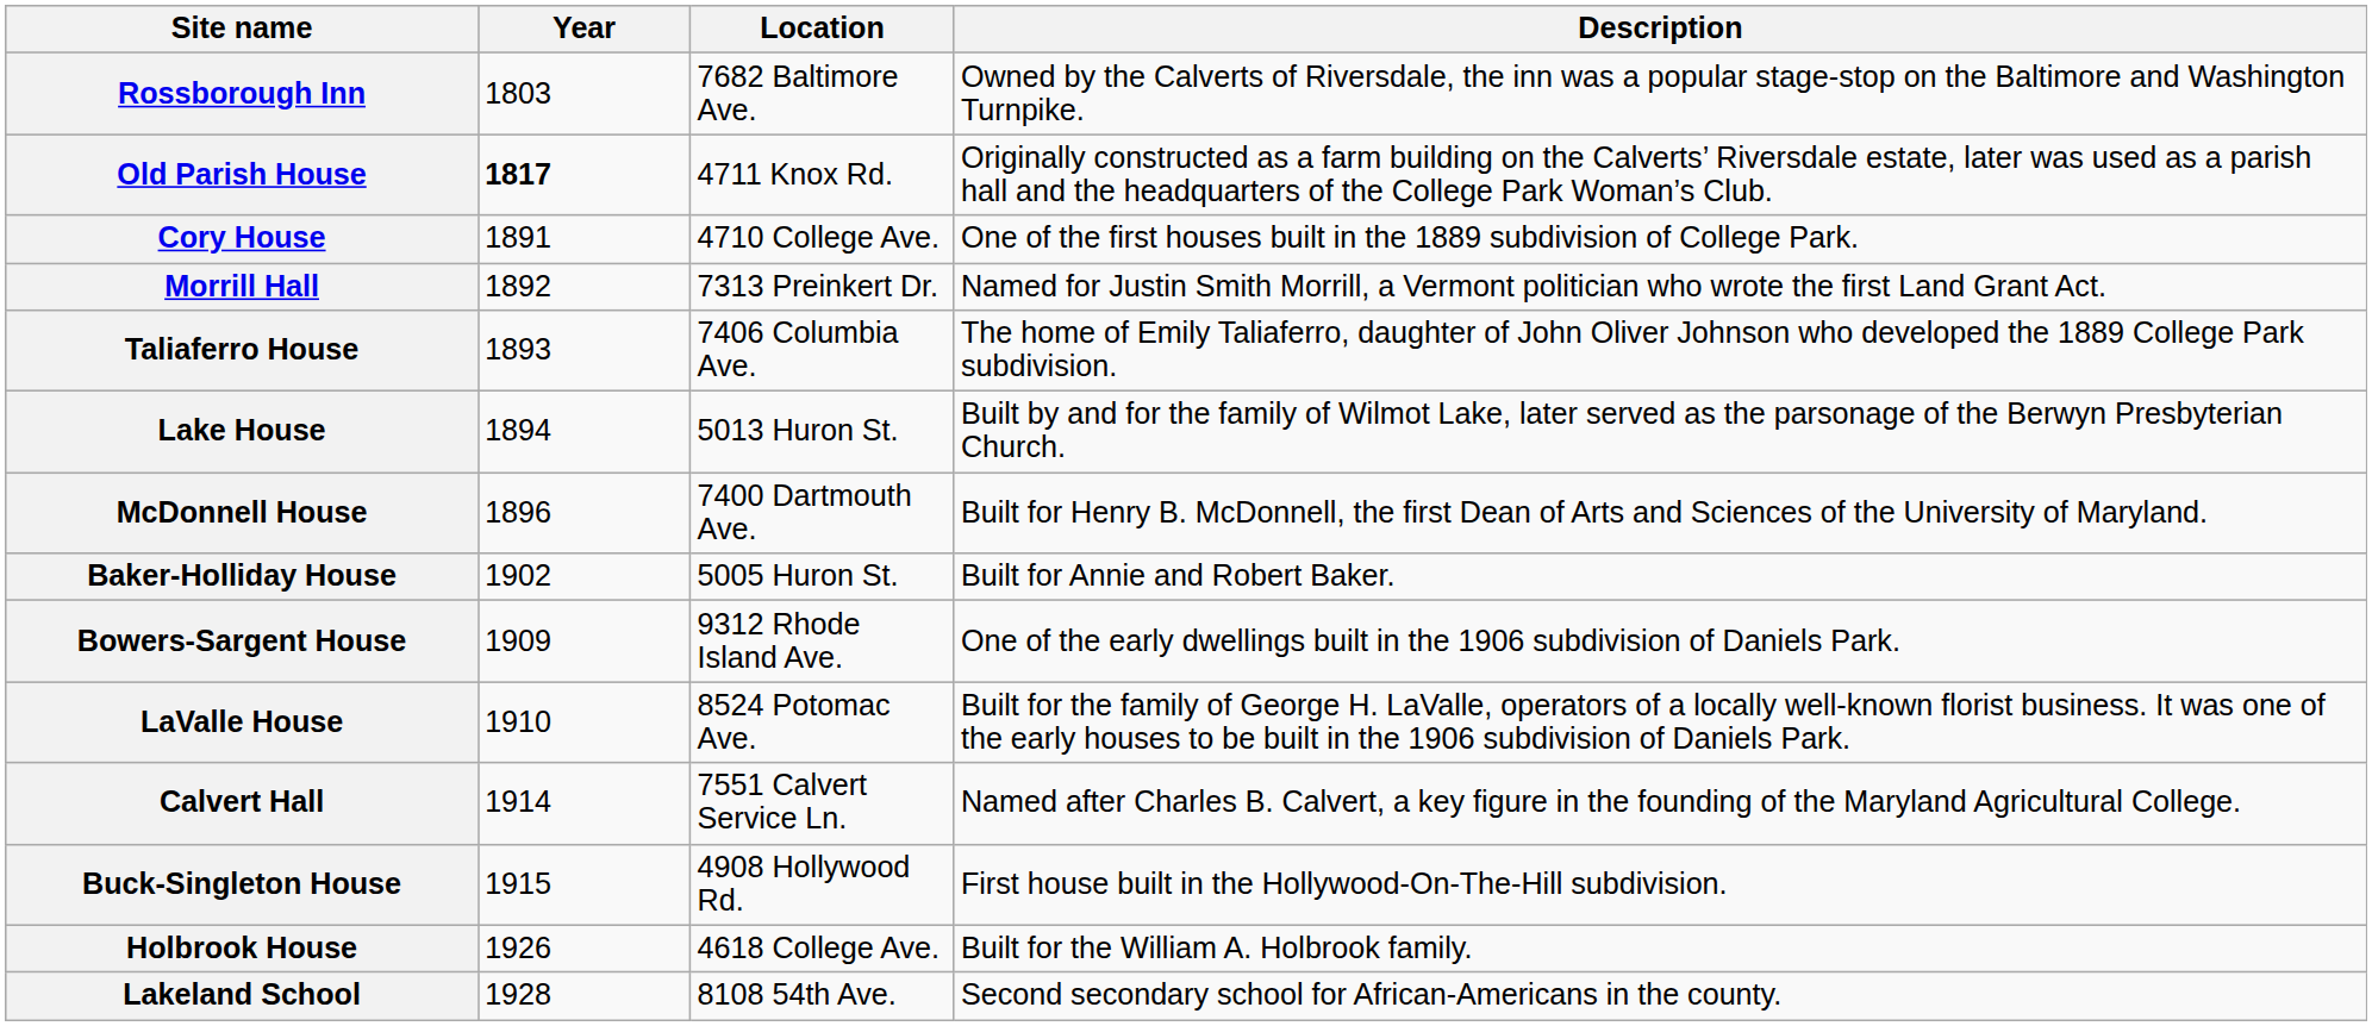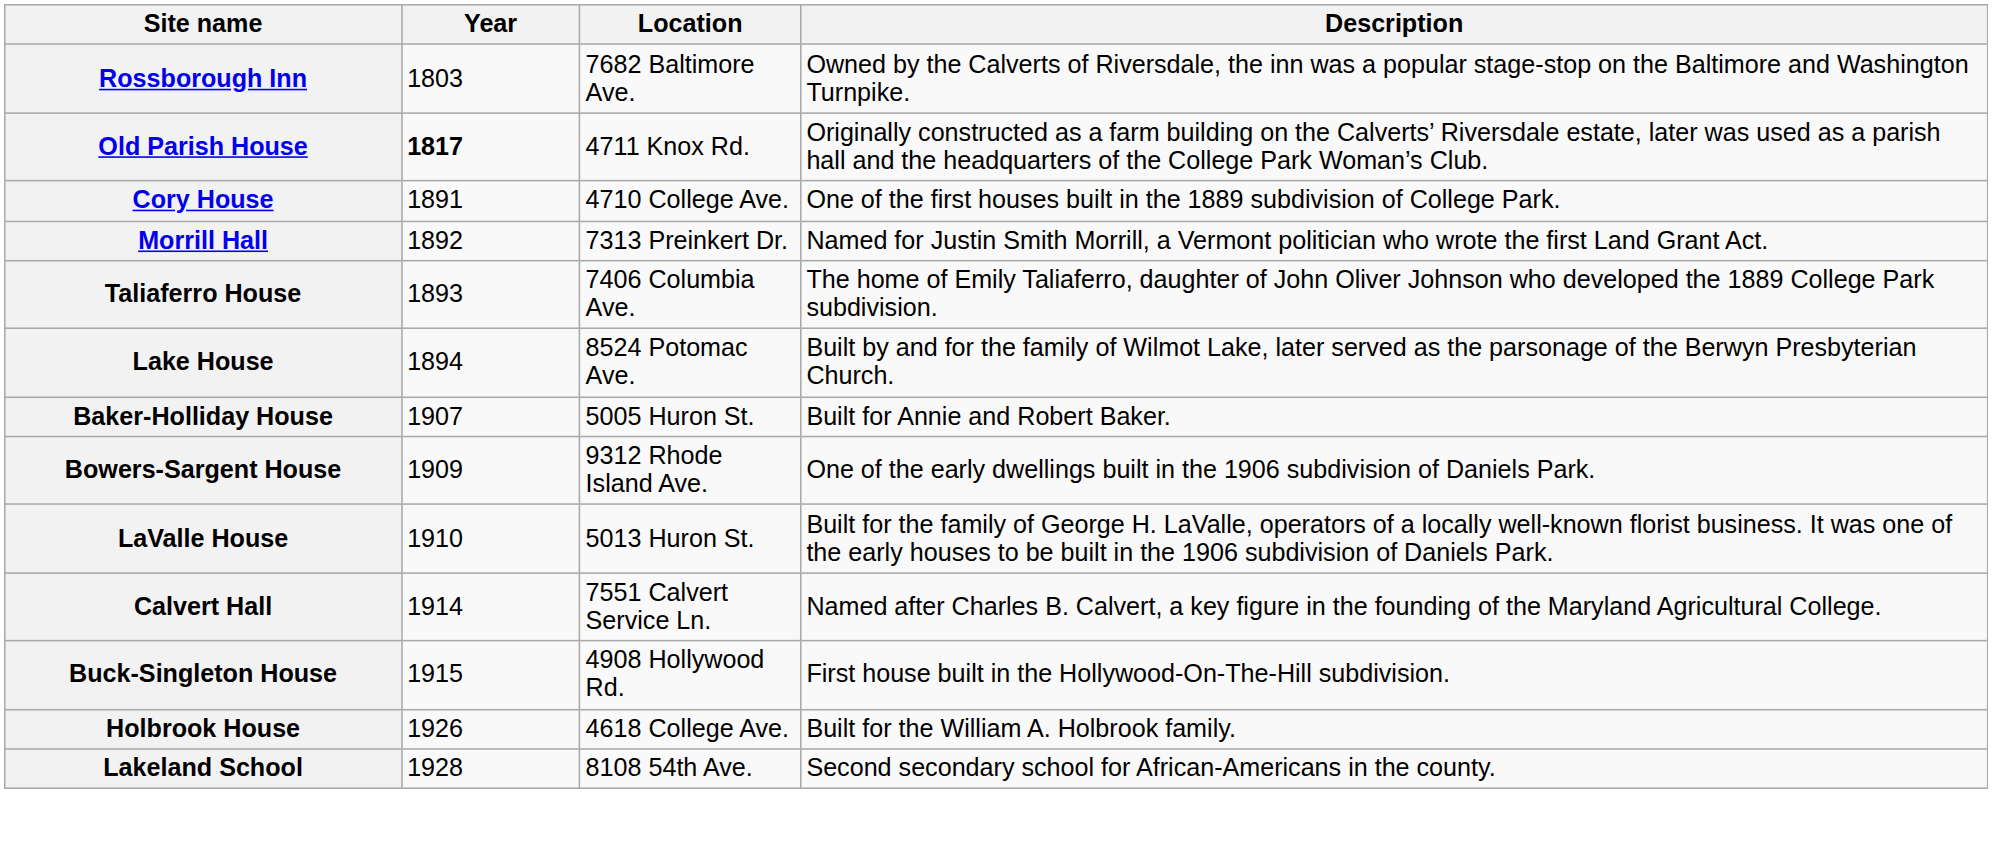 <table class="wikitable col2center" style="width:100%">
 <tr>
 <th width = 20%><strong>Site name</strong></th>
 <th width = 9%><strong>Year</strong></th>
 <th><strong>Location</strong></th>
 <th class="unsortable"><strong>Description</strong></th>
 </tr>
 <tr ->
 <th><a href='#'>Rossborough Inn</a></th>
 <td>1803</td>
 <td>7682 Baltimore Ave.</td>
 <td>Owned by the Calverts of Riversdale, the inn was a popular stage-stop on the Baltimore and Washington Turnpike.</td>
 </tr>
 <tr ->
 <th><a href='#'>Old Parish House</a></th>
 <td><strong>1817</strong></td>
 <td>4711 Knox Rd.</td>
 <td>Originally constructed as a farm building on the Calverts’ Riversdale estate, later was used as a parish hall and the headquarters of the College Park Woman’s Club.</td>
 </tr>
 <tr ->
 <th><a href='#'>Cory House</a></th>
 <td>1891</td>
 <td>4710 College Ave.</td>
 <td>One of the first houses built in the 1889 subdivision of College Park.</td>
 </tr>
 <tr>
 <th><a href='#'>Morrill Hall</a></th>
 <td>1892</td>
 <td>7313 Preinkert Dr.</td>
 <td>Named for Justin Smith Morrill, a Vermont politician who wrote the first Land Grant Act.</td>
 </tr>
 <tr ->
 <th>Taliaferro House</th>
 <td>1893</td>
 <td>7406 Columbia Ave.</td>
 <td>The home of Emily Taliaferro, daughter of John Oliver Johnson who developed the 1889 College Park subdivision.</td>
 </tr>
 <tr ->
 <th>Lake House</th>
 <td>1894</td>
-<td>5013 Huron St.</td>
+<td>8524 Potomac Ave.</td>
 <td>Built by and for the family of Wilmot Lake, later served as the parsonage of the Berwyn Presbyterian Church.</td>
 </tr>
 <tr ->
-<th>McDonnell House</th>
-<td>1896</td>
-<td>7400 Dartmouth Ave.</td>
-<td>Built for Henry B. McDonnell, the first Dean of Arts and Sciences of the University of Maryland.</td>
-</tr>
-<tr ->
 <th Baker-Holliday House (College Park, Maryland)>Baker-Holliday House</th>
-<td>1902</td>
+<td>1907</td>
 <td>5005 Huron St.</td>
 <td>Built for Annie and Robert Baker.</td>
 </tr>
 <tr ->
 <th Bowers-Sargent House (College Park, Maryland)>Bowers-Sargent House</th>
 <td>1909</td>
 <td>9312 Rhode Island Ave.</td>
 <td>One of the early dwellings built in the 1906 subdivision of Daniels Park.</td>
 </tr>
 <tr ->
 <th>LaValle House</th>
 <td>1910</td>
-<td>8524 Potomac Ave.</td>
+<td>5013 Huron St.</td>
 <td>Built for the family of George H. LaValle, operators of a locally well-known florist business. It was one of the early houses to be built in the 1906 subdivision of Daniels Park.</td>
 </tr>
 <tr>
 <th>Calvert Hall</th>
 <td>1914</td>
 <td>7551 Calvert Service Ln.</td>
 <td>Named after Charles B. Calvert, a key figure in the founding of the Maryland Agricultural College.</td>
 </tr>
 <tr>
 <th>Buck-Singleton House</th>
 <td>1915</td>
 <td>4908 Hollywood Rd.</td>
 <td>First house built in the Hollywood-On-The-Hill subdivision.</td>
 </tr>
 <tr ->
 <th>Holbrook House</th>
 <td>1926</td>
 <td>4618 College Ave.</td>
 <td>Built for the William A. Holbrook family.</td>
 </tr>
 <tr>
 <th>Lakeland School</th>
 <td>1928</td>
 <td>8108 54th Ave.</td>
 <td>Second secondary school for African-Americans in the county.</td>
 </tr>
 </table>
